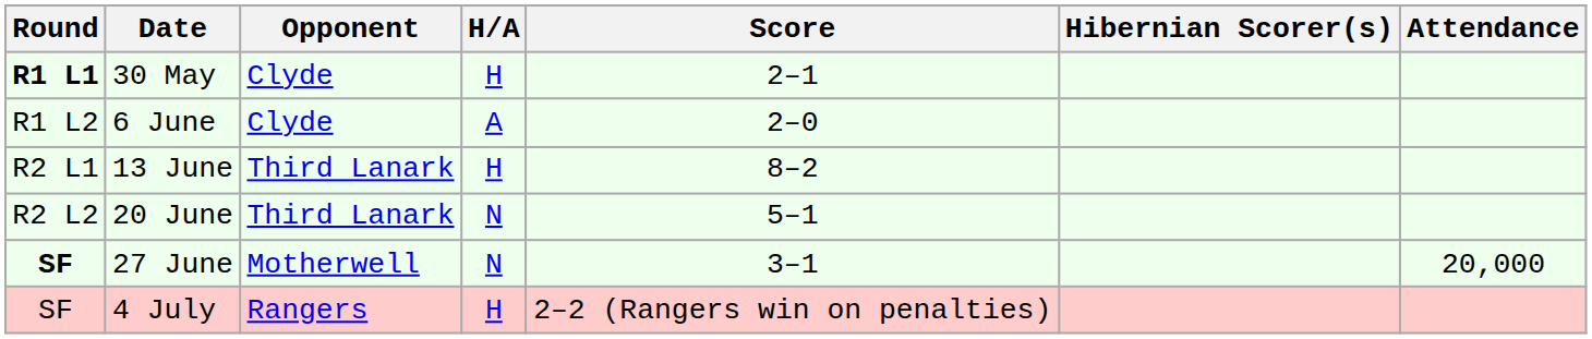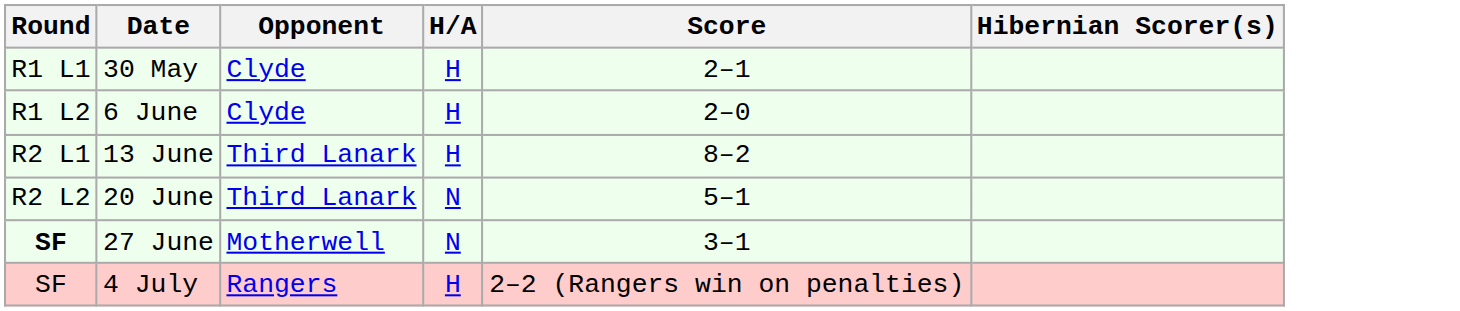 <table class="wikitable" style="text-align:center">
 <tr>
 <th>Round</th>
 <th>Date</th>
 <th>Opponent</th>
 <th>H/A</th>
 <th>Score</th>
 <th>Hibernian Scorer(s)</th>
-<th>Attendance</th>
 </tr>
 <tr bgcolor=#EEFFEE>
-<td><strong>R1 L1</strong></td>
+<td>R1 L1</td>
 <td align=left>30 May</td>
 <td align=left><a href='#'>Clyde</a></td>
 <td><a href='#'>H</a></td>
 <td>2–1</td>
 <td align=left></td>
-<td></td>
 </tr>
 <tr bgcolor=#EEFFEE>
 <td>R1 L2</td>
 <td align=left>6 June</td>
 <td align=left><a href='#'>Clyde</a></td>
-<td><a href='#'>A</a></td>
+<td><a href='#'>H</a></td>
 <td>2–0</td>
 <td align=left></td>
-<td></td>
 </tr>
 <tr bgcolor=#EEFFEE>
 <td>R2 L1</td>
 <td align=left>13 June</td>
 <td align=left><a href='#'>Third Lanark</a></td>
 <td><a href='#'>H</a></td>
 <td>8–2</td>
 <td align=left></td>
-<td></td>
 </tr>
 <tr bgcolor=#EEFFEE>
 <td>R2 L2</td>
 <td align=left>20 June</td>
 <td align=left><a href='#'>Third Lanark</a></td>
 <td><a href='#'>N</a></td>
 <td>5–1</td>
 <td align=left></td>
-<td></td>
 </tr>
 <tr bgcolor=#EEFFEE>
 <td><strong>SF</strong></td>
 <td align=left>27 June</td>
 <td align=left><a href='#'>Motherwell</a></td>
 <td><a href='#'>N</a></td>
 <td>3–1</td>
 <td align=left></td>
-<td>20,000</td>
 </tr>
 <tr bgcolor=#FFCCCC>
 <td>SF</td>
 <td align=left>4 July</td>
 <td align=left><a href='#'>Rangers</a></td>
 <td><a href='#'>H</a></td>
 <td>2–2 (Rangers win on penalties)</td>
 <td align=left></td>
-<td></td>
 </tr>
 </table>
